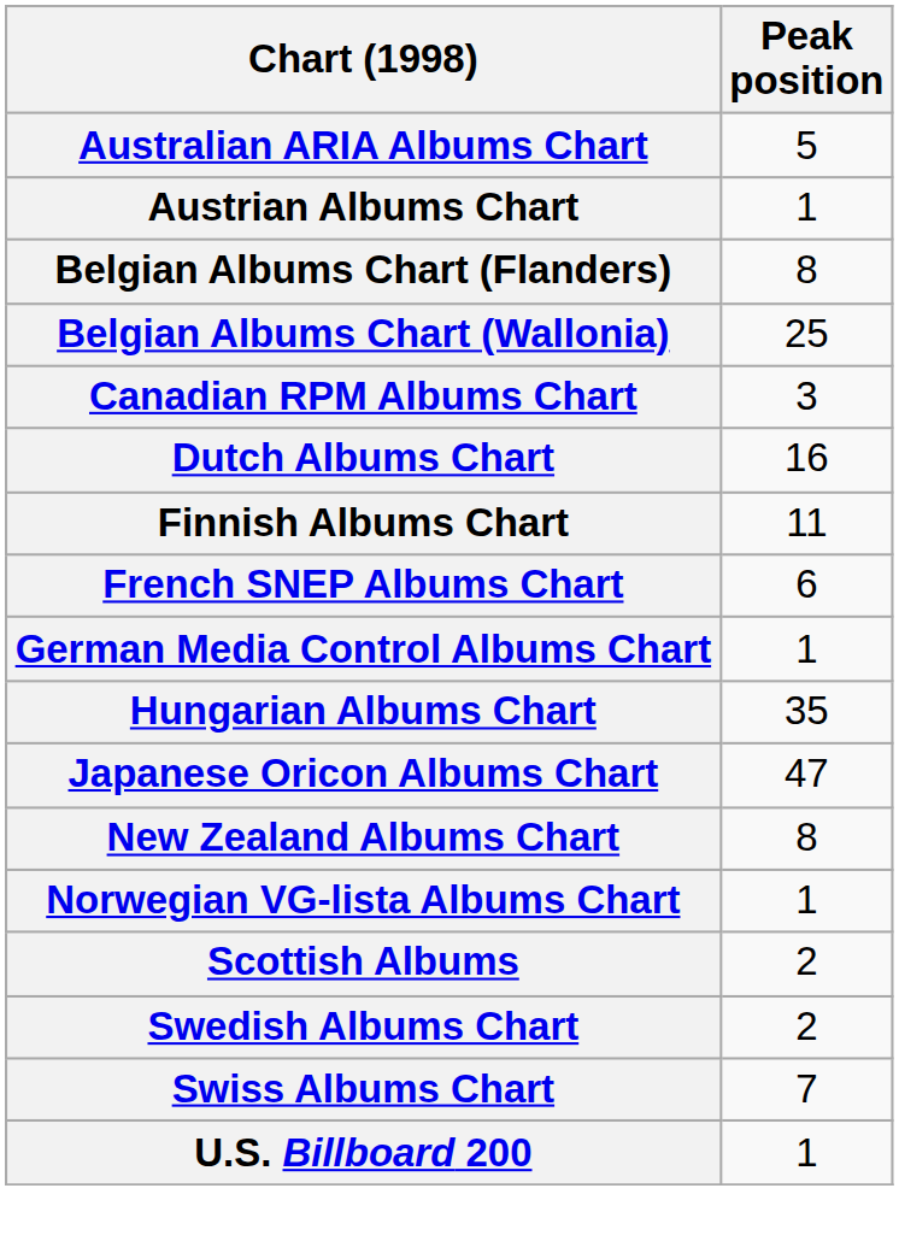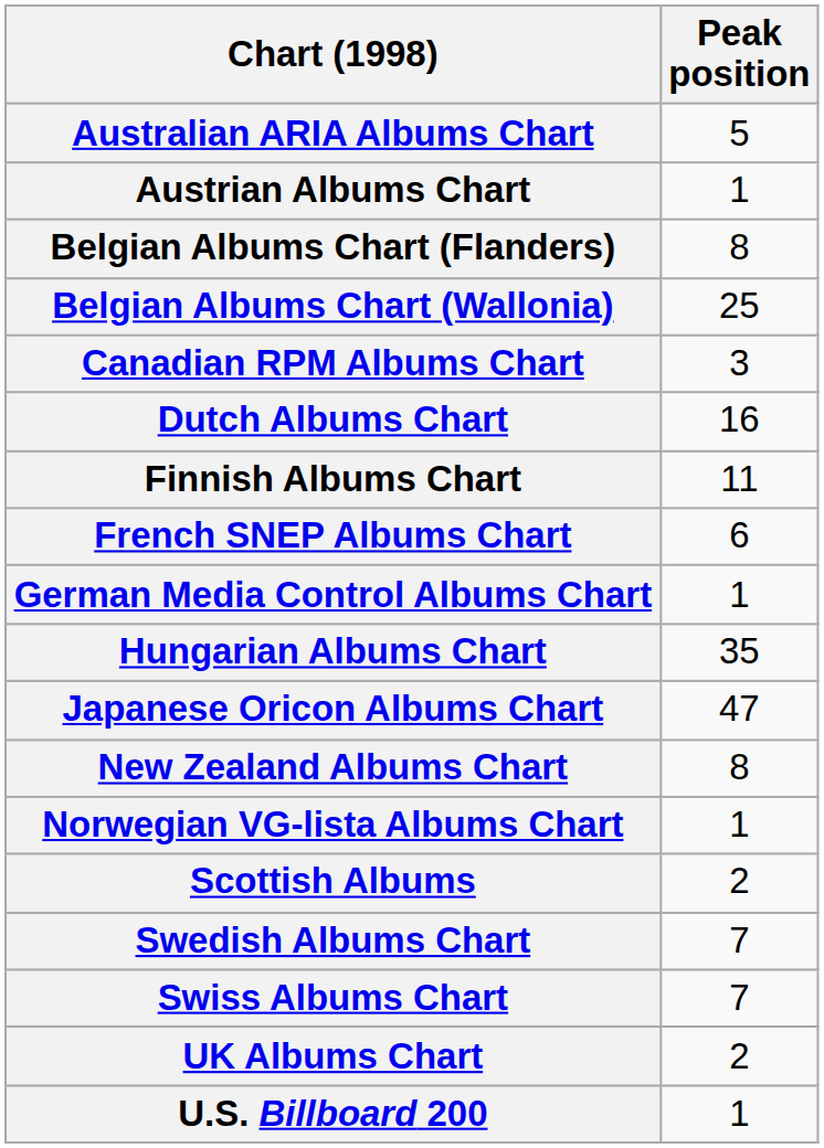 <table class="wikitable sortable plainrowheaders" style="text-align:center;">
 <tr>
 <th scope="col">Chart (1998)</th>
 <th scope="col">Peak<br>position</th>
 </tr>
 <tr>
 <th scope="row" align="left"><a href='#'>Australian ARIA Albums Chart</a></th>
 <td>5</td>
 </tr>
 <tr>
 <th scope="row" align="left">Austrian Albums Chart</th>
 <td>1</td>
 </tr>
 <tr>
 <th scope="row" align="left">Belgian Albums Chart (Flanders) </th>
 <td>8</td>
 </tr>
 <tr>
 <th scope="row" align="left"><a href='#'>Belgian Albums Chart (Wallonia)</a></th>
 <td>25</td>
 </tr>
 <tr>
 <th scope="row" align="left"><a href='#'>Canadian RPM Albums Chart</a></th>
 <td>3</td>
 </tr>
 <tr>
 <th scope="row" align="left"><a href='#'>Dutch Albums Chart</a></th>
 <td>16</td>
 </tr>
 <tr>
 <th scope="row" align="left">Finnish Albums Chart</th>
 <td>11</td>
 </tr>
 <tr>
 <th scope="row" align="left"><a href='#'>French SNEP Albums Chart</a></th>
 <td>6</td>
 </tr>
 <tr>
 <th scope="row" align="left"><a href='#'>German Media Control Albums Chart</a></th>
 <td>1</td>
 </tr>
 <tr>
 <th scope="row" align="left"><a href='#'>Hungarian Albums Chart</a></th>
 <td>35</td>
 </tr>
 <tr>
 <th scope="row" align="left"><a href='#'>Japanese Oricon Albums Chart</a></th>
 <td>47</td>
 </tr>
 <tr>
 <th scope="row" align="left"><a href='#'>New Zealand Albums Chart</a></th>
 <td>8</td>
 </tr>
 <tr>
 <th scope="row" align="left"><a href='#'>Norwegian VG-lista Albums Chart</a></th>
 <td>1</td>
 </tr>
 <tr>
 <th scope="row" align="left"><a href='#'>Scottish Albums</a></th>
 <td>2</td>
 </tr>
 <tr>
 <th scope="row" align="left"><a href='#'>Swedish Albums Chart</a></th>
-<td>2</td>
+<td>7</td>
 </tr>
 <tr>
 <th scope="row" align="left"><a href='#'>Swiss Albums Chart</a></th>
 <td>7</td>
+</tr>
+<tr>
+<th scope="row" align="left"><a href='#'>UK Albums Chart</a></th>
+<td>2</td>
 </tr>
 <tr>
 <th scope="row" align="left">U.S. <a href='#'><em>Billboard</em> 200</a></th>
 <td>1</td>
 </tr>
 <tr>
 </tr>
 </table>
